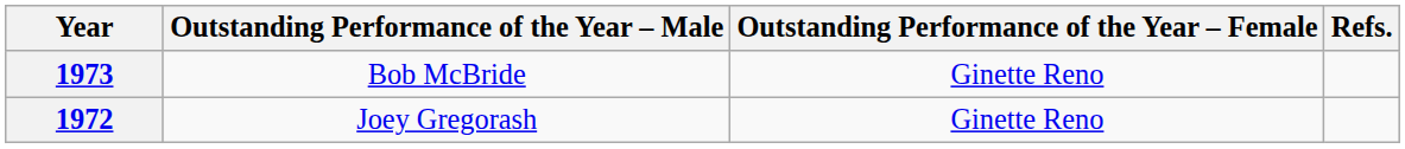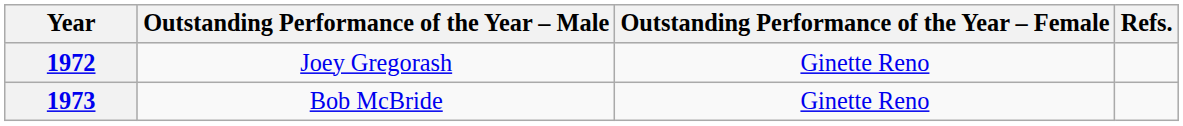 <table class="wikitable sortable">
 <tr>
 <th scope="col" style="width:5em;">Year</th>
 <th scope="col">Outstanding Performance of the Year – Male</th>
 <th scope="col">Outstanding Performance of the Year – Female</th>
 <th scope="col" class="unsortable">Refs.</th>
 </tr>
 <tr>
+<th scope="row"><a href='#'>1972</a></th>
+<td align="center"><a href='#'>Joey Gregorash</a></td>
+<td align="center"><a href='#'>Ginette Reno</a></td>
+<td align="center"></td>
+</tr>
+<tr>
 <th scope="row"><a href='#'>1973</a></th>
 <td align="center"><a href='#'>Bob McBride</a></td>
 <td align="center"><a href='#'>Ginette Reno</a></td>
 <td align="center"></td>
 </tr>
-<tr>
-<th scope="row"><a href='#'>1972</a></th>
-<td align="center"><a href='#'>Joey Gregorash</a></td>
-<td align="center"><a href='#'>Ginette Reno</a></td>
-<td align="center"></td>
-</tr>
 </table>
